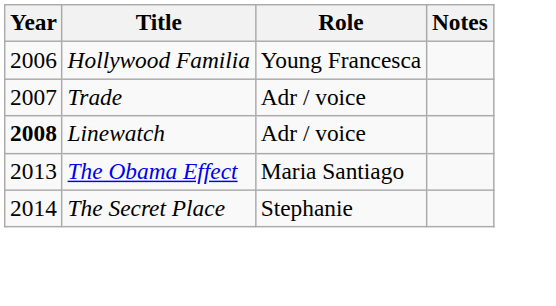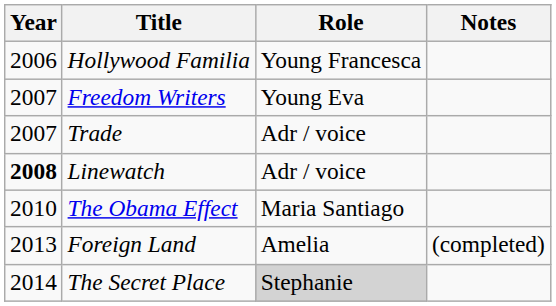 <table class="wikitable sortable">
 <tr>
 <th>Year</th>
 <th>Title</th>
 <th>Role</th>
 <th class="unsortable">Notes</th>
 </tr>
 <tr>
 <td>2006</td>
 <td><em>Hollywood Familia</em></td>
 <td>Young Francesca</td>
 <td></td>
 </tr>
 <tr>
 <td>2007</td>
+<td><em><a href='#'>Freedom Writers</a></em></td>
+<td>Young Eva</td>
+<td></td>
+</tr>
+<tr>
+<td>2007</td>
 <td><em>Trade</em></td>
 <td>Adr / voice</td>
 <td></td>
 </tr>
 <tr>
 <td><strong>2008</strong></td>
 <td><em>Linewatch</em></td>
 <td>Adr / voice</td>
 <td></td>
 </tr>
 <tr>
-<td>2013</td>
+<td>2010</td>
 <td><em><a href='#'>The Obama Effect</a></em></td>
 <td>Maria Santiago</td>
 <td></td>
 </tr>
 <tr>
+<td>2013</td>
+<td><em>Foreign Land</em></td>
+<td>Amelia</td>
+<td>(completed)</td>
+</tr>
+<tr>
 <td>2014</td>
 <td><em>The Secret Place</em></td>
-<td>Stephanie</td>
+<td style="background: lightgrey;">Stephanie</td>
 <td></td>
 </tr>
 </table>
